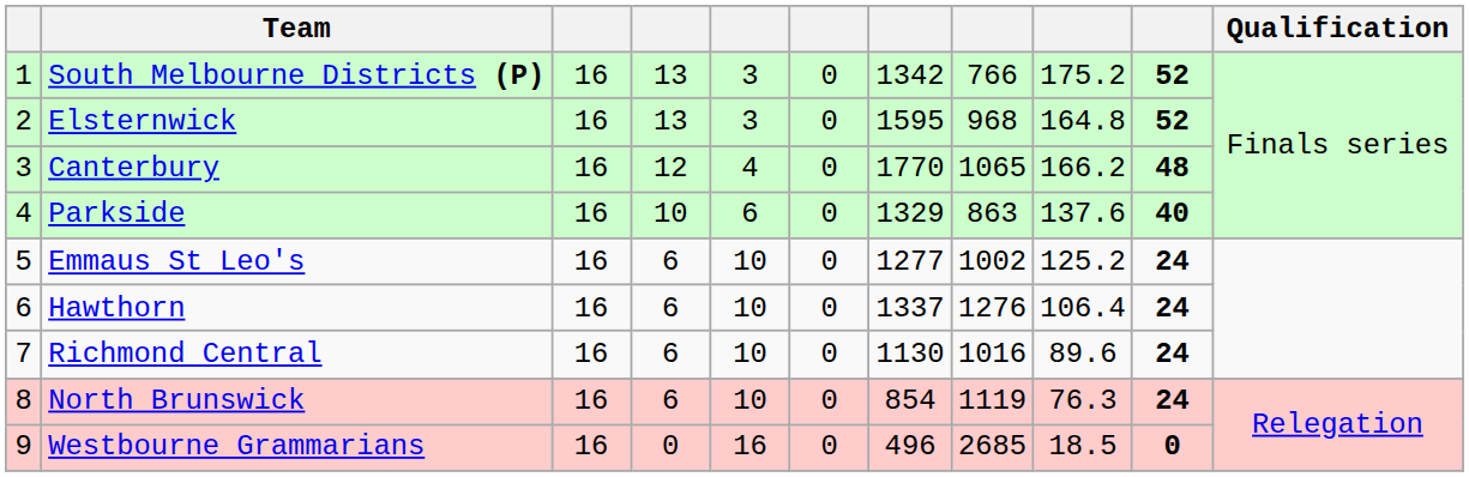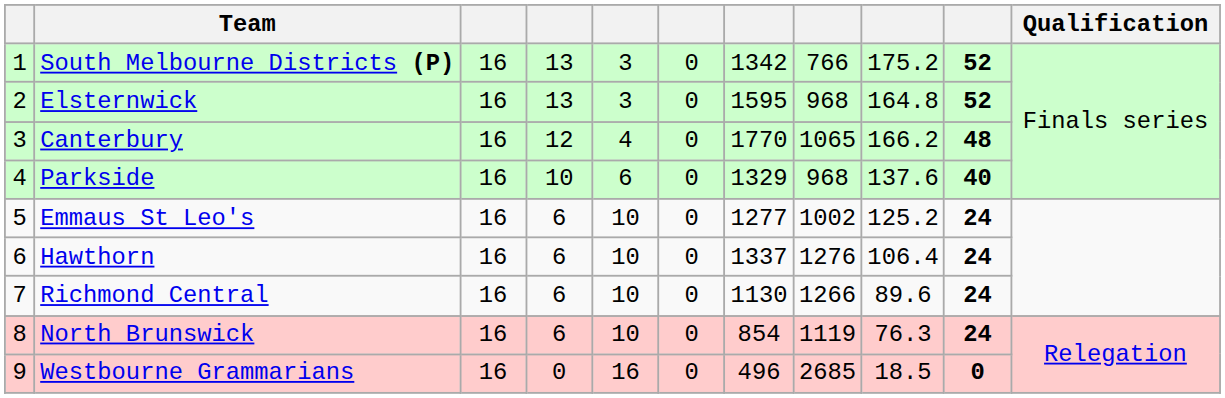 <table class="wikitable" style="text-align:center; margin-bottom:0">
 <tr>
 <th style="width:10px"></th>
 <th style="width:35%;">Team</th>
 <th style="width:30px;"></th>
 <th style="width:30px;"></th>
 <th style="width:30px;"></th>
 <th style="width:30px;"></th>
 <th style="width:30px;"></th>
 <th style="width:30px;"></th>
 <th style="width:30px;"></th>
 <th style="width:30px;"></th>
 <th>Qualification</th>
 </tr>
 <tr style="background:#ccffcc;">
 <td>1</td>
 <td style="text-align:left;"><a href='#'>South Melbourne Districts</a> <strong>(P)</strong></td>
 <td>16</td>
 <td>13</td>
 <td>3</td>
 <td>0</td>
 <td>1342</td>
 <td>766</td>
 <td>175.2</td>
 <td><strong>52</strong></td>
 <td rowspan=4>Finals series</td>
 </tr>
 <tr style="background:#ccffcc;">
 <td>2</td>
 <td style="text-align:left;"><a href='#'>Elsternwick</a></td>
 <td>16</td>
 <td>13</td>
 <td>3</td>
 <td>0</td>
 <td>1595</td>
 <td>968</td>
 <td>164.8</td>
 <td><strong>52</strong></td>
 </tr>
 <tr style="background:#ccffcc;">
 <td>3</td>
 <td style="text-align:left;"><a href='#'>Canterbury</a></td>
 <td>16</td>
 <td>12</td>
 <td>4</td>
 <td>0</td>
 <td>1770</td>
 <td>1065</td>
 <td>166.2</td>
 <td><strong>48</strong></td>
 </tr>
 <tr style="background:#ccffcc;">
 <td>4</td>
 <td style="text-align:left;"><a href='#'>Parkside</a></td>
 <td>16</td>
 <td>10</td>
 <td>6</td>
 <td>0</td>
 <td>1329</td>
-<td>863</td>
+<td>968</td>
 <td>137.6</td>
 <td><strong>40</strong></td>
 </tr>
 <tr>
 <td>5</td>
 <td style="text-align:left;"><a href='#'>Emmaus St Leo's</a></td>
 <td>16</td>
 <td>6</td>
 <td>10</td>
 <td>0</td>
 <td>1277</td>
 <td>1002</td>
 <td>125.2</td>
 <td><strong>24</strong></td>
 </tr>
 <tr>
 <td>6</td>
 <td style="text-align:left;"><a href='#'>Hawthorn</a></td>
 <td>16</td>
 <td>6</td>
 <td>10</td>
 <td>0</td>
 <td>1337</td>
 <td>1276</td>
 <td>106.4</td>
 <td><strong>24</strong></td>
 </tr>
 <tr>
 <td>7</td>
 <td style="text-align:left;"><a href='#'>Richmond Central</a></td>
 <td>16</td>
 <td>6</td>
 <td>10</td>
 <td>0</td>
 <td>1130</td>
-<td>1016</td>
+<td>1266</td>
 <td>89.6</td>
 <td><strong>24</strong></td>
 </tr>
 <tr style="background:#FFCCCC;">
 <td>8</td>
 <td style="text-align:left;"><a href='#'>North Brunswick</a></td>
 <td>16</td>
 <td>6</td>
 <td>10</td>
 <td>0</td>
 <td>854</td>
 <td>1119</td>
 <td>76.3</td>
 <td><strong>24</strong></td>
 <td rowspan=2><a href='#'>Relegation</a></td>
 </tr>
 <tr style="background:#FFCCCC;">
 <td>9</td>
 <td style="text-align:left;"><a href='#'>Westbourne Grammarians</a></td>
 <td>16</td>
 <td>0</td>
 <td>16</td>
 <td>0</td>
 <td>496</td>
 <td>2685</td>
 <td>18.5</td>
 <td><strong>0</strong></td>
 </tr>
 </table>
